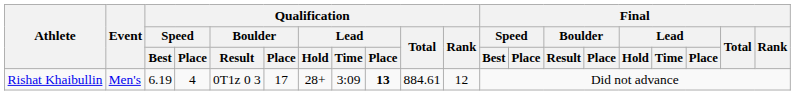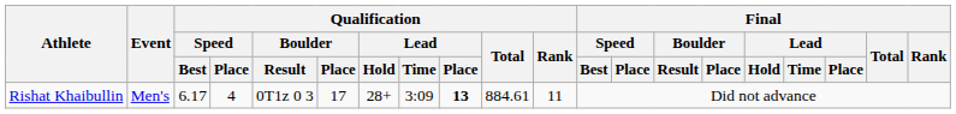 <table class="wikitable" style="font-size:90%">
 <tr>
 <th rowspan="3">Athlete</th>
 <th rowspan="3">Event</th>
 <th colspan="9">Qualification</th>
 <th colspan="9">Final</th>
 </tr>
 <tr style="font-size: 95%">
 <th colspan="2">Speed</th>
 <th colspan="2">Boulder</th>
 <th colspan="3">Lead</th>
 <th rowspan="2">Total</th>
 <th rowspan="2">Rank</th>
 <th colspan="2">Speed</th>
 <th colspan="2">Boulder</th>
 <th colspan="3">Lead</th>
 <th rowspan="2">Total</th>
 <th rowspan="2">Rank</th>
 </tr>
 <tr style="font-size: 95%">
 <th>Best</th>
 <th>Place</th>
 <th>Result</th>
 <th>Place</th>
 <th>Hold</th>
 <th>Time</th>
 <th>Place</th>
 <th>Best</th>
 <th>Place</th>
 <th>Result</th>
 <th>Place</th>
 <th>Hold</th>
 <th>Time</th>
 <th>Place</th>
 </tr>
 <tr align="center">
 <td align="left"><a href='#'>Rishat Khaibullin</a></td>
 <td align="left"><a href='#'>Men's</a></td>
-<td>6.19</td>
+<td>6.17</td>
 <td>4</td>
 <td>0T1z 0 3</td>
 <td>17</td>
 <td>28+</td>
 <td>3:09</td>
 <td><strong>13</strong></td>
 <td>884.61</td>
-<td>12</td>
+<td>11</td>
 <td colspan=9>Did not advance</td>
 </tr>
 </table>
